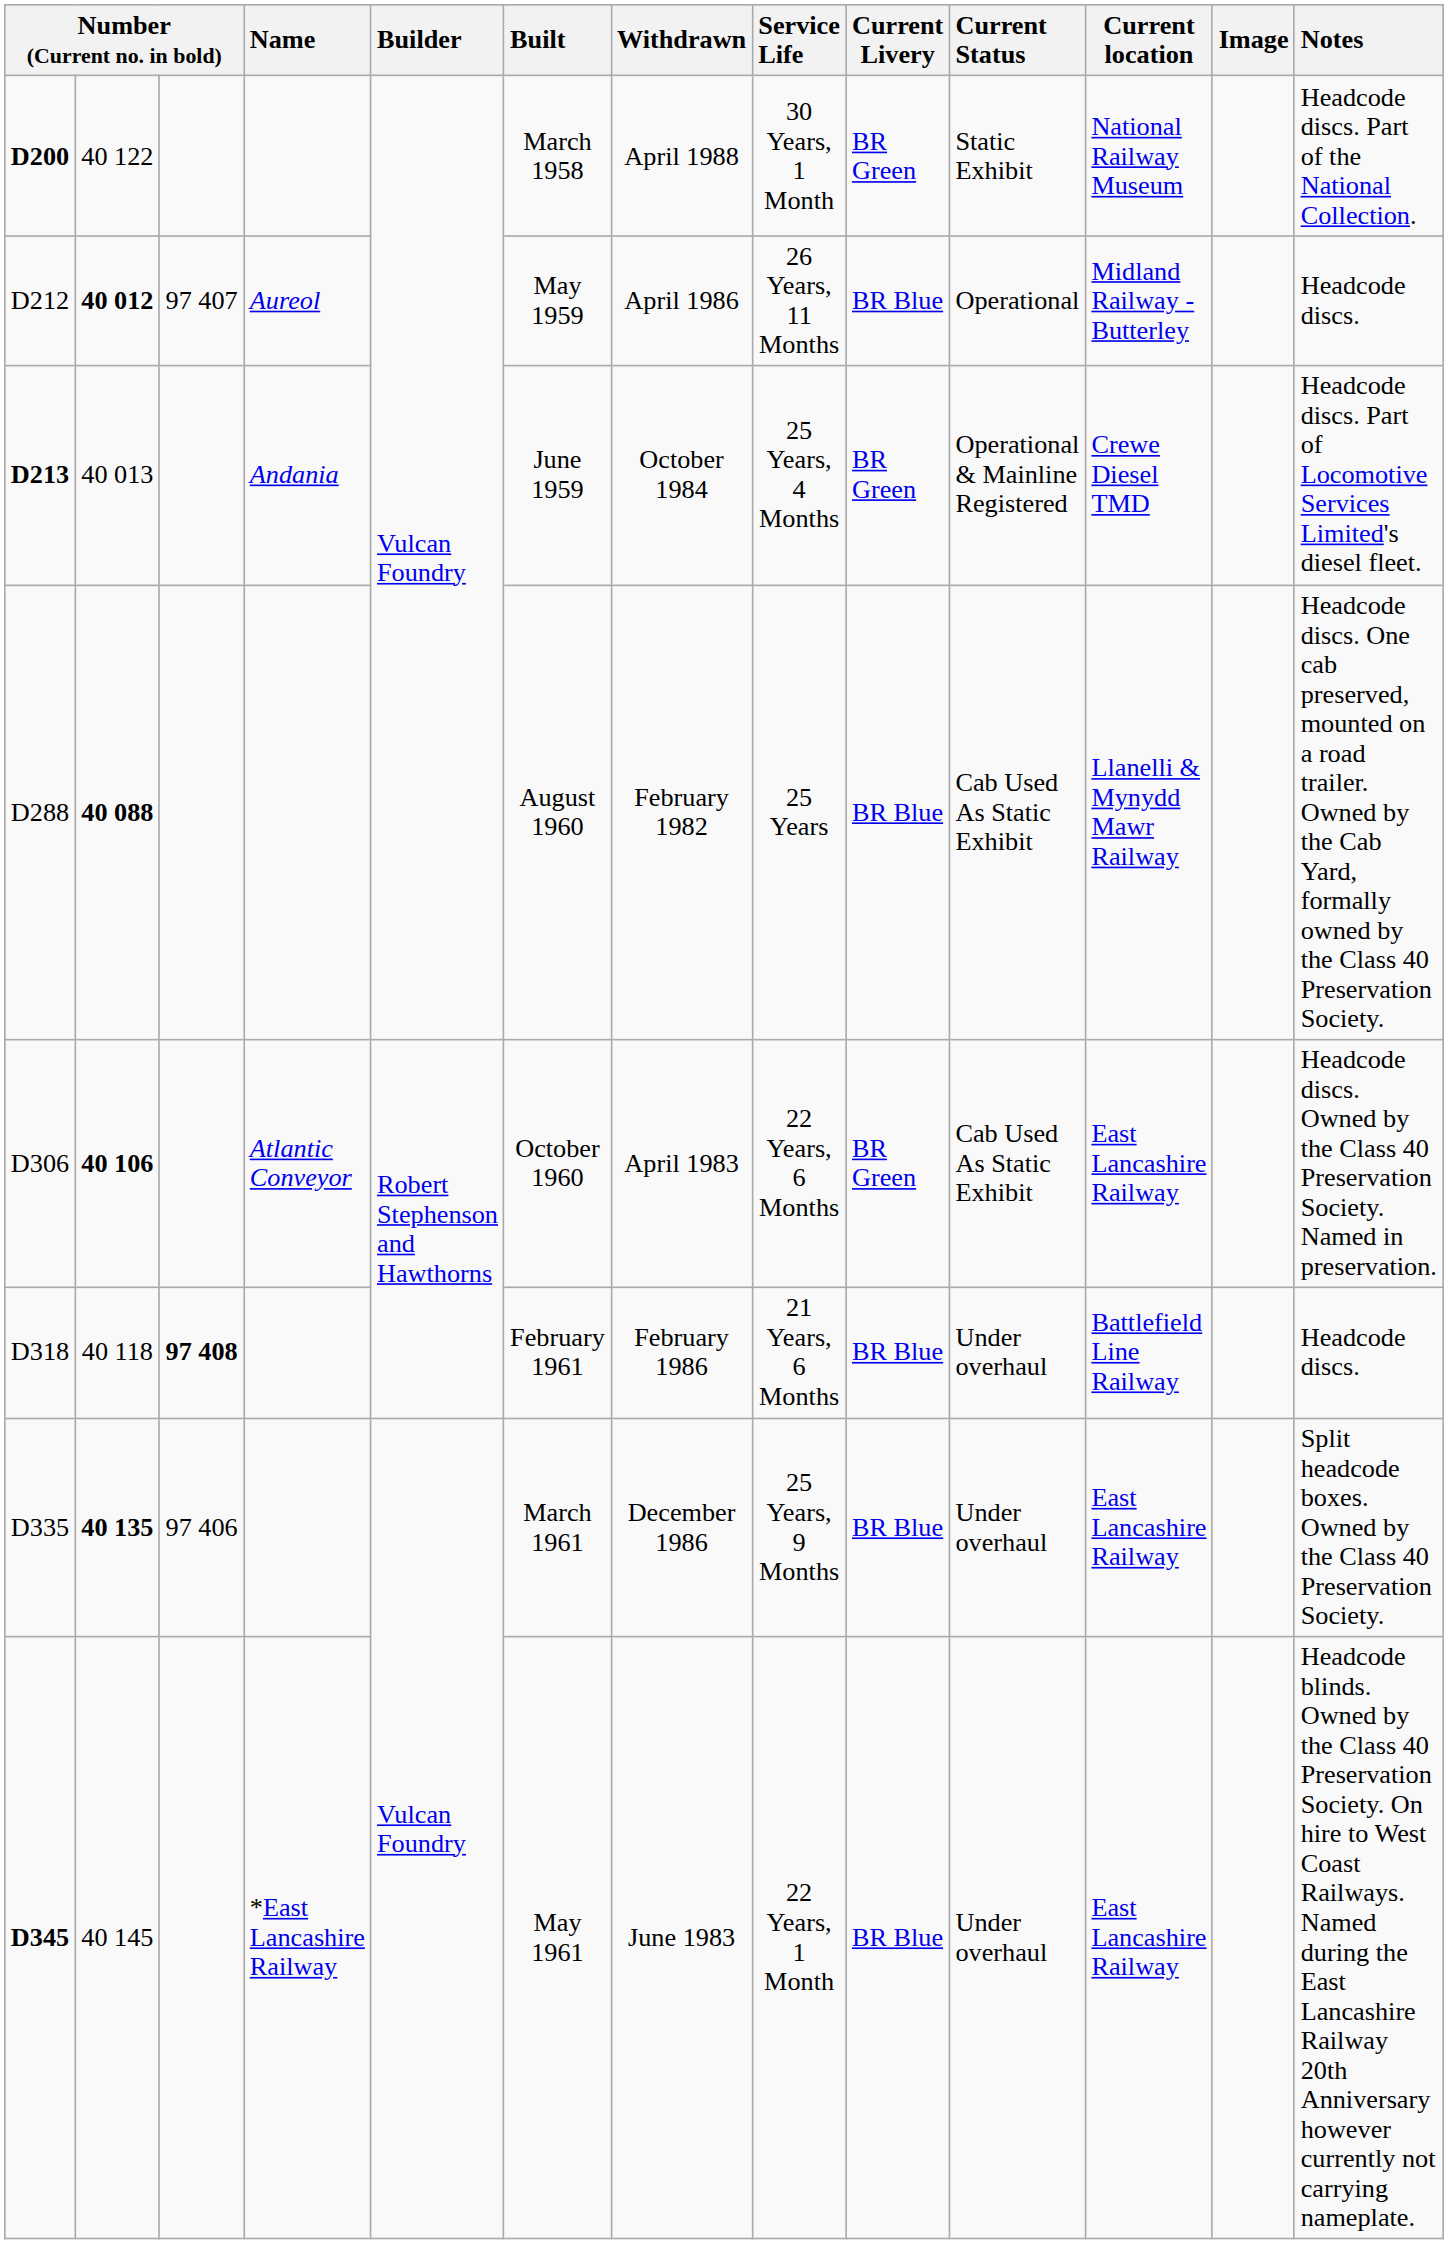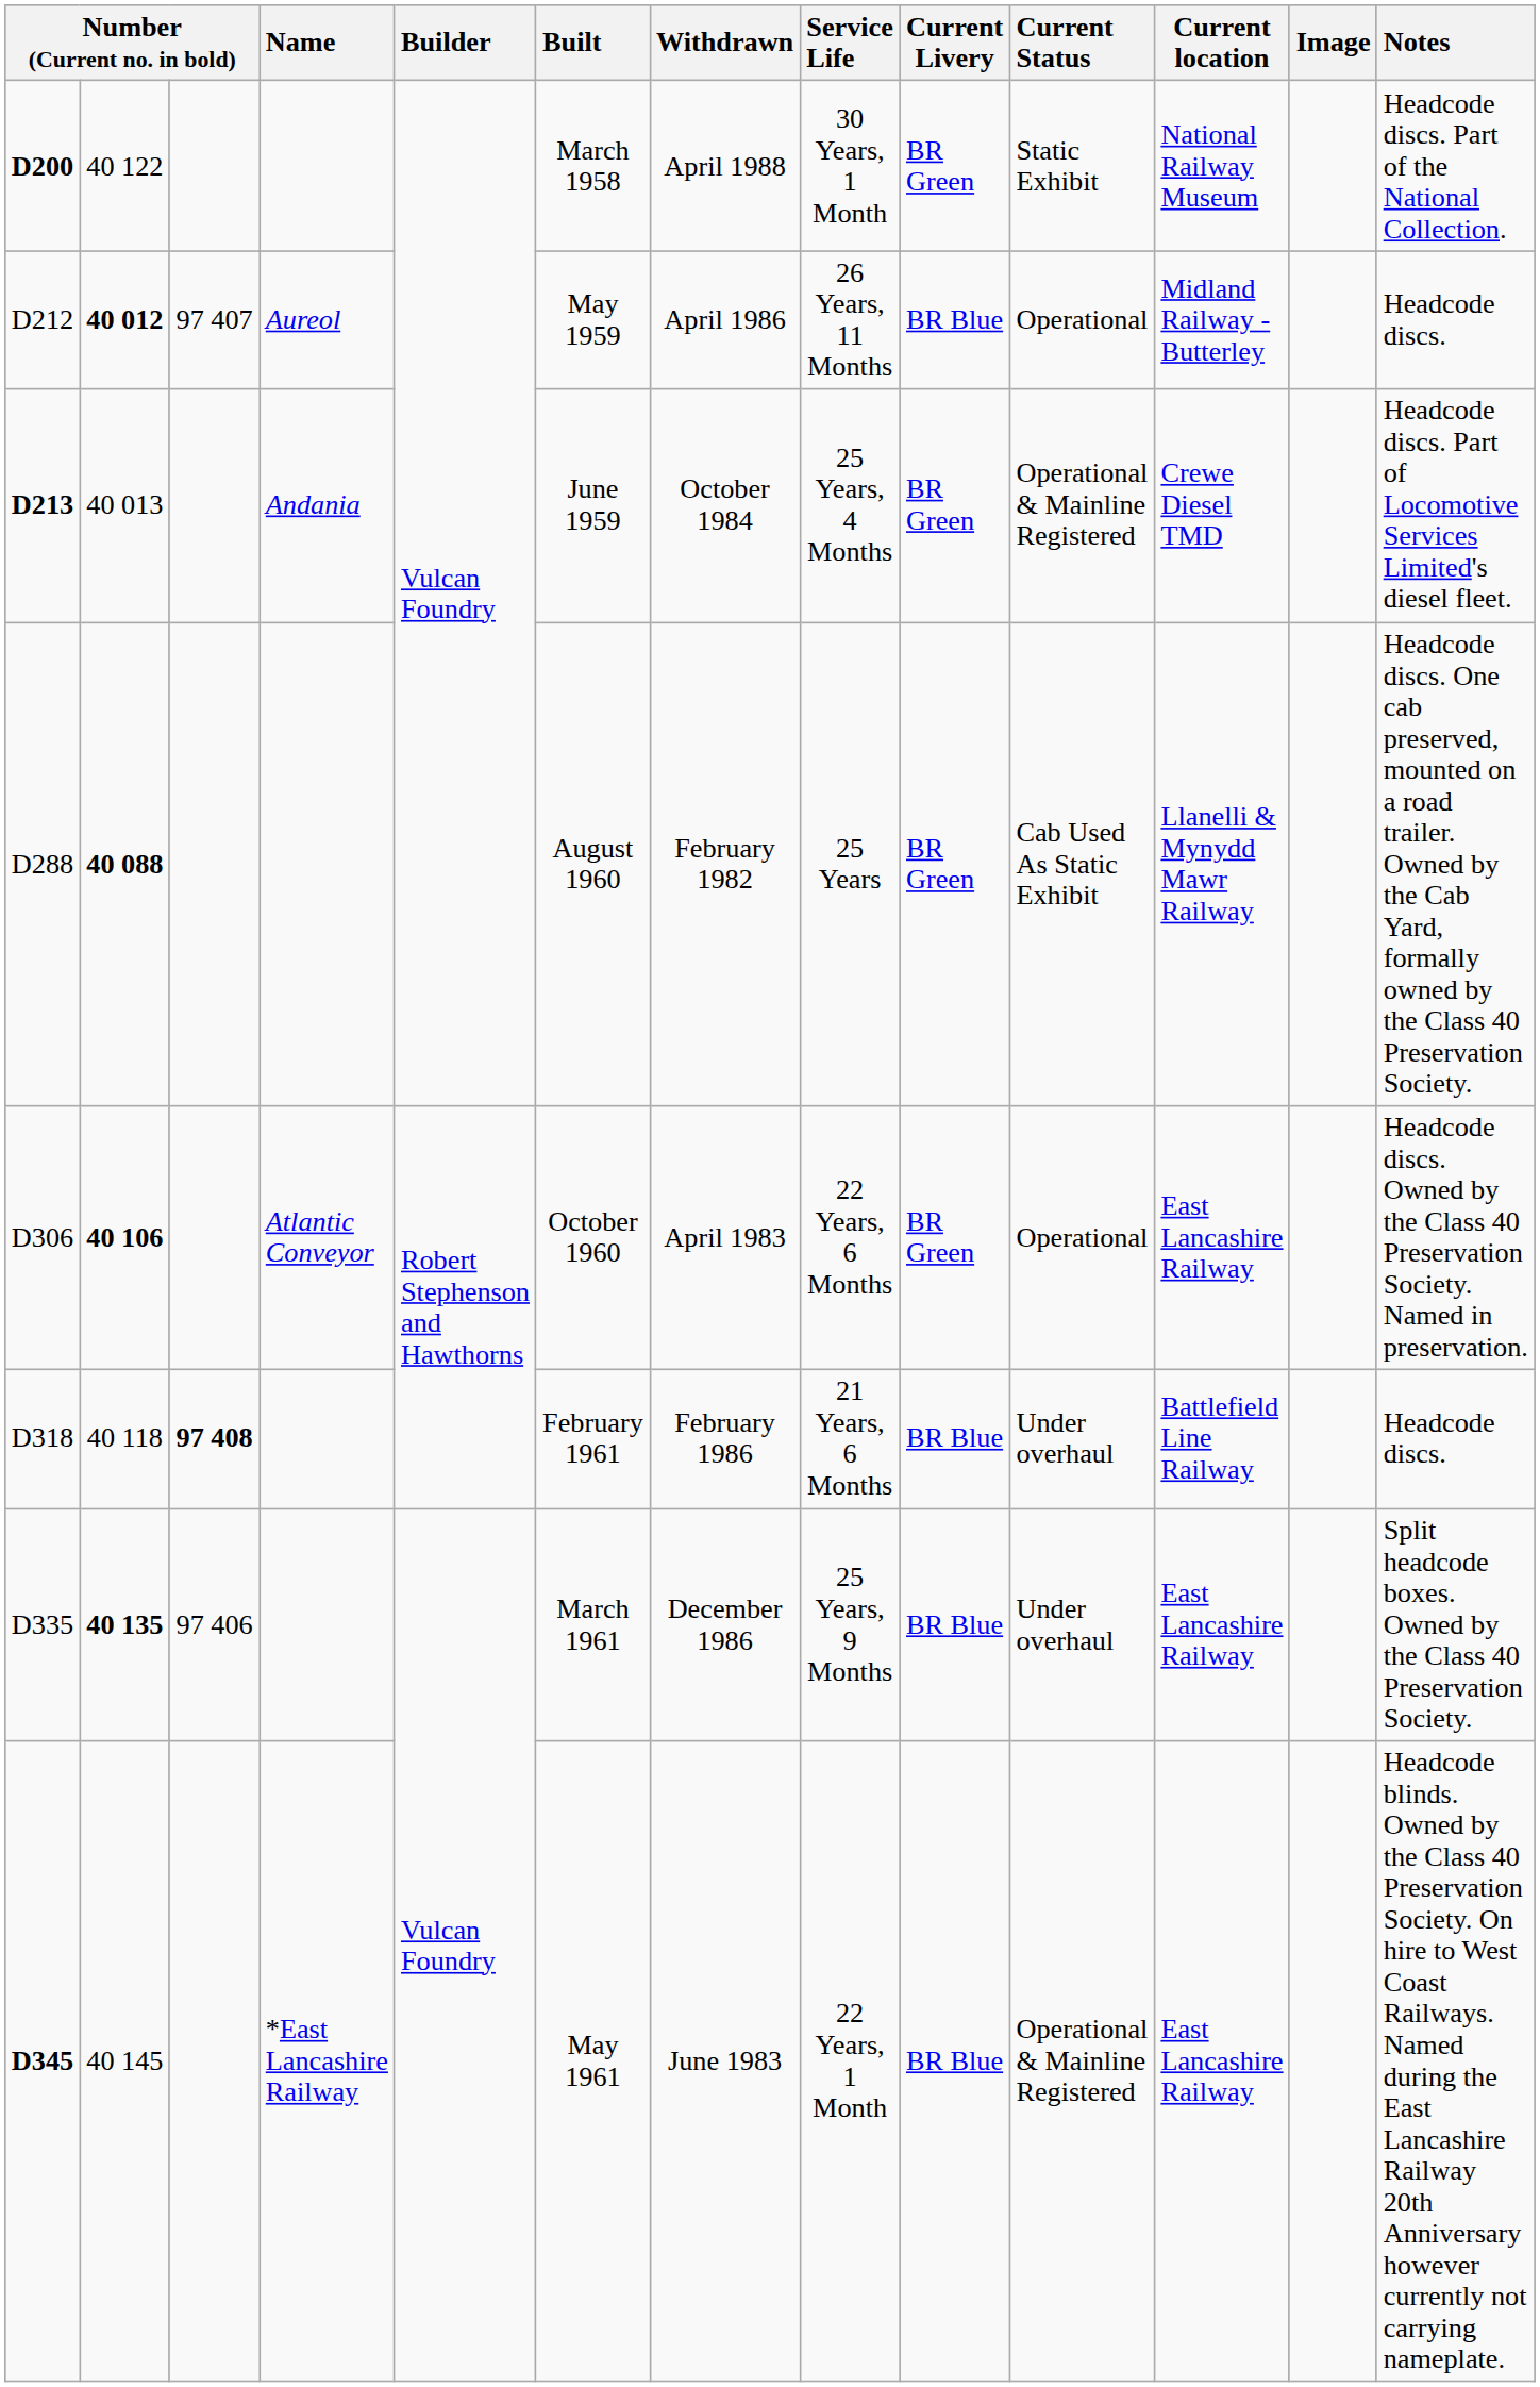 <table class="wikitable">
 <tr>
 <th colspan="3">Number<br><small>(Current no. in bold)</small></th>
 <th style="text-align:left;">Name</th>
 <th style="text-align:left;">Builder</th>
 <th style="text-align:left;">Built</th>
 <th style="text-align:left;">Withdrawn</th>
 <th style="text-align:left;">Service Life</th>
 <th>Current Livery</th>
 <th style="text-align:left;">Current Status</th>
 <th>Current location</th>
 <th>Image</th>
 <th style="text-align:left;">Notes</th>
 </tr>
 <tr>
 <td style="text-align:center;"><strong>D200</strong></td>
 <td style="text-align:center;">40 122</td>
 <td></td>
 <td></td>
 <td rowspan="4"><a href='#'>Vulcan Foundry</a></td>
 <td style="text-align:center;">March 1958</td>
 <td style="text-align:center;">April 1988</td>
 <td style="text-align:center;">30 Years, 1 Month</td>
 <td><a href='#'>BR Green</a></td>
 <td>Static Exhibit</td>
 <td><a href='#'>National Railway Museum</a></td>
 <td></td>
 <td>Headcode discs. Part of the <a href='#'>National Collection</a>.</td>
 </tr>
 <tr>
 <td style="text-align:center;">D212</td>
 <td style="text-align:center;"><strong>40 012</strong></td>
 <td style="text-align:center;">97 407</td>
 <td><em><a href='#'>Aureol</a></em></td>
 <td style="text-align:center;">May 1959</td>
 <td style="text-align:center;">April 1986</td>
 <td style="text-align:center;">26 Years, 11 Months</td>
 <td><a href='#'>BR Blue</a></td>
 <td>Operational</td>
 <td><a href='#'>Midland Railway - Butterley</a></td>
 <td></td>
 <td>Headcode discs.</td>
 </tr>
 <tr>
 <td style="text-align:center;"><strong>D213</strong></td>
 <td style="text-align:center;">40 013</td>
 <td style="text-align:center;"></td>
 <td><em><a href='#'>Andania</a></em></td>
 <td style="text-align:center;">June 1959</td>
 <td style="text-align:center;">October 1984</td>
 <td style="text-align:center;">25 Years, 4 Months</td>
 <td><a href='#'>BR Green</a></td>
 <td>Operational & Mainline Registered</td>
 <td><a href='#'>Crewe Diesel TMD</a></td>
 <td></td>
 <td>Headcode discs. Part of <a href='#'>Locomotive Services Limited</a>'s diesel fleet.</td>
 </tr>
 <tr>
 <td style="text-align:center;">D288</td>
 <td style="text-align:center;"><strong>40 088</strong></td>
 <td></td>
 <td></td>
 <td style="text-align:center;">August 1960</td>
 <td style="text-align:center;">February 1982</td>
 <td style="text-align:center;">25 Years</td>
-<td><a href='#'>BR Blue</a></td>
+<td><a href='#'>BR Green</a></td>
 <td>Cab Used As Static Exhibit</td>
 <td><a href='#'>Llanelli & Mynydd Mawr Railway</a></td>
 <td></td>
 <td>Headcode discs. One cab preserved, mounted on a road trailer. Owned by the Cab Yard, formally owned by the Class 40 Preservation Society.</td>
 </tr>
 <tr>
 <td style="text-align:center;">D306</td>
 <td style="text-align:center;"><strong>40 106</strong></td>
 <td></td>
 <td><em><a href='#'>Atlantic Conveyor</a></em></td>
 <td rowspan="2"><a href='#'>Robert Stephenson and Hawthorns</a></td>
 <td style="text-align:center;">October 1960</td>
 <td style="text-align:center;">April 1983</td>
 <td style="text-align:center;">22 Years, 6 Months</td>
 <td><a href='#'>BR Green</a></td>
-<td>Cab Used As Static Exhibit</td>
+<td>Operational</td>
 <td><a href='#'>East Lancashire Railway</a></td>
 <td></td>
 <td>Headcode discs. Owned by the Class 40 Preservation Society. Named in preservation.</td>
 </tr>
 <tr>
 <td style="text-align:center;">D318</td>
 <td style="text-align:center;">40 118</td>
 <td style="text-align:center;"><strong>97 408</strong></td>
 <td></td>
 <td style="text-align:center;">February 1961</td>
 <td style="text-align:center;">February 1986</td>
 <td style="text-align:center;">21 Years, 6 Months</td>
 <td><a href='#'>BR Blue</a></td>
 <td>Under overhaul</td>
 <td><a href='#'>Battlefield Line Railway</a></td>
 <td></td>
 <td>Headcode discs.</td>
 </tr>
 <tr>
 <td style="text-align:center;">D335</td>
 <td style="text-align:center;"><strong>40 135</strong></td>
 <td style="text-align:center;">97 406</td>
 <td></td>
 <td rowspan="2"><a href='#'>Vulcan Foundry</a></td>
 <td style="text-align:center;">March 1961</td>
 <td style="text-align:center;">December 1986</td>
 <td style="text-align:center;">25 Years, 9 Months</td>
 <td><a href='#'>BR Blue</a></td>
 <td>Under overhaul</td>
 <td><a href='#'>East Lancashire Railway</a></td>
 <td></td>
 <td>Split headcode boxes. Owned by the Class 40 Preservation Society.</td>
 </tr>
 <tr>
 <td style="text-align:center;"><strong>D345</strong></td>
 <td style="text-align:center;">40 145</td>
 <td style="text-align:center;"></td>
 <td>*<a href='#'>East Lancashire Railway</a></td>
 <td style="text-align:center;">May 1961</td>
 <td style="text-align:center;">June 1983</td>
 <td style="text-align:center;">22 Years, 1 Month</td>
 <td><a href='#'>BR Blue</a></td>
-<td>Under overhaul</td>
+<td>Operational & Mainline Registered</td>
 <td><a href='#'>East Lancashire Railway</a></td>
 <td></td>
 <td>Headcode blinds. Owned by the Class 40 Preservation Society. On hire to West Coast Railways.<br>Named during the East Lancashire Railway 20th Anniversary however currently not carrying nameplate.</td>
 </tr>
 </table>
